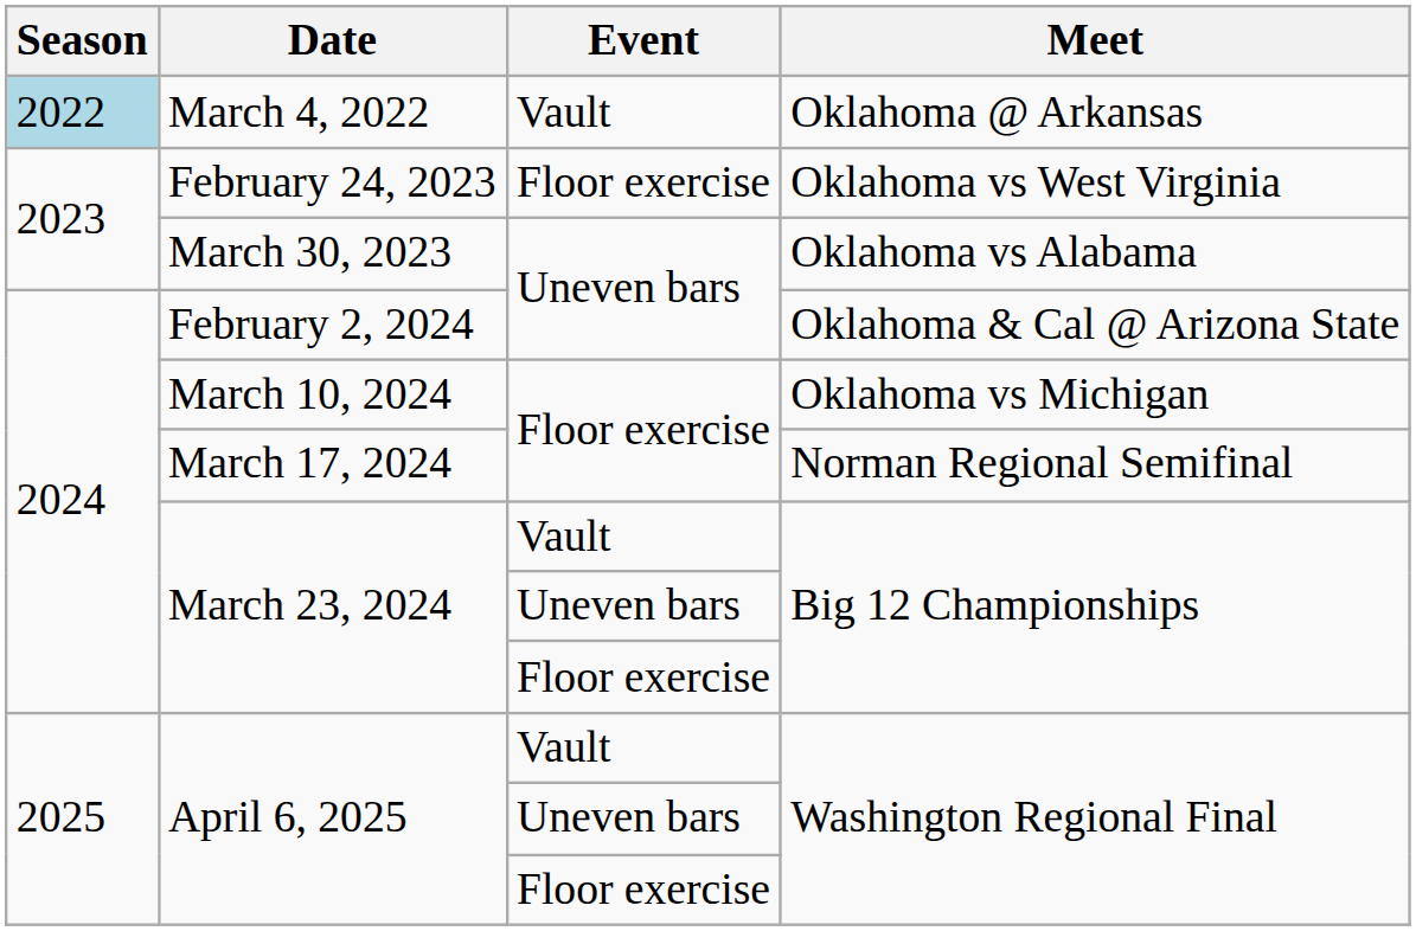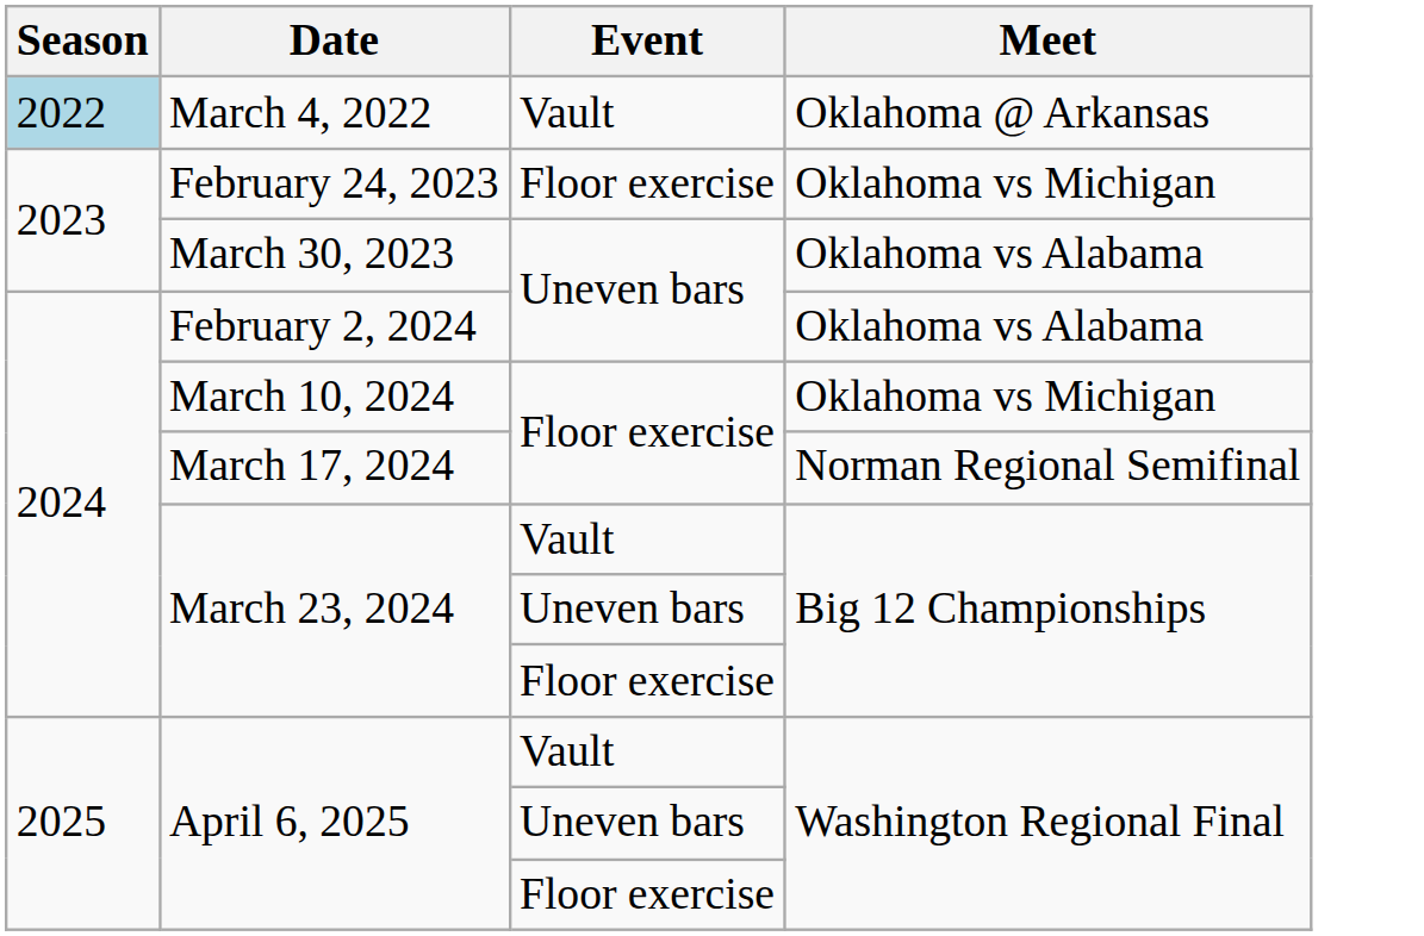 <table class="wikitable">
 <tr>
 <th>Season</th>
 <th>Date</th>
 <th>Event</th>
 <th>Meet</th>
 </tr>
 <tr>
 <td rowspan="1" style="background: lightblue;">2022</td>
 <td>March 4, 2022</td>
 <td>Vault</td>
 <td>Oklahoma @ Arkansas</td>
 </tr>
 <tr>
 <td rowspan="2">2023</td>
 <td>February 24, 2023</td>
 <td>Floor exercise</td>
-<td>Oklahoma vs West Virginia</td>
+<td>Oklahoma vs Michigan</td>
 </tr>
 <tr>
 <td>March 30, 2023</td>
 <td rowspan="2">Uneven bars</td>
 <td>Oklahoma vs Alabama</td>
 </tr>
 <tr>
 <td rowspan="6">2024</td>
 <td>February 2, 2024</td>
-<td>Oklahoma & Cal @ Arizona State</td>
+<td>Oklahoma vs Alabama</td>
 </tr>
 <tr>
 <td>March 10, 2024</td>
 <td rowspan="2">Floor exercise</td>
 <td>Oklahoma vs Michigan</td>
 </tr>
 <tr>
 <td>March 17, 2024</td>
 <td>Norman Regional Semifinal</td>
 </tr>
 <tr>
 <td rowspan="3">March 23, 2024</td>
 <td>Vault</td>
 <td rowspan="3">Big 12 Championships</td>
 </tr>
 <tr>
 <td>Uneven bars</td>
 </tr>
 <tr>
 <td>Floor exercise</td>
 </tr>
 <tr>
 <td rowspan="3">2025</td>
 <td rowspan="3">April 6, 2025</td>
 <td>Vault</td>
 <td rowspan="3">Washington Regional Final</td>
 </tr>
 <tr>
 <td>Uneven bars</td>
 </tr>
 <tr>
 <td>Floor exercise</td>
 </tr>
 </table>
